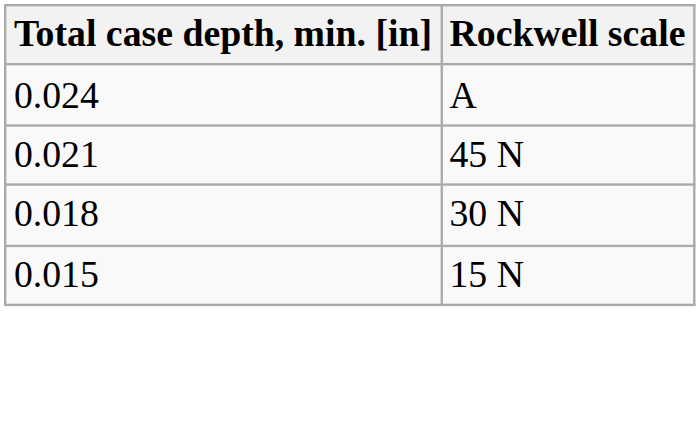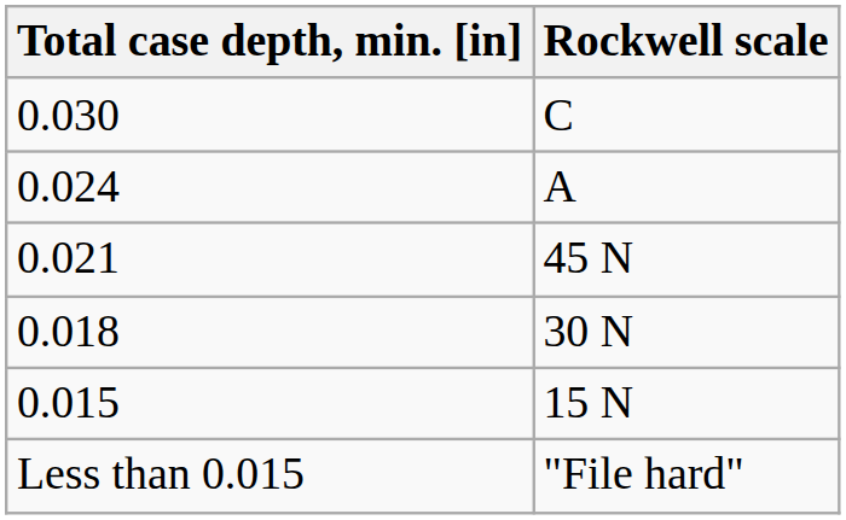 <table class="wikitable">
 <tr>
 <th>Total case depth, min. [in]</th>
 <th>Rockwell scale</th>
+</tr>
+<tr>
+<td>0.030</td>
+<td>C</td>
 </tr>
 <tr>
 <td>0.024</td>
 <td>A</td>
 </tr>
 <tr>
 <td>0.021</td>
 <td>45 N</td>
 </tr>
 <tr>
 <td>0.018</td>
 <td>30 N</td>
 </tr>
 <tr>
 <td>0.015</td>
 <td>15 N</td>
 </tr>
+<tr>
+<td>Less than 0.015</td>
+<td>"File hard"</td>
+</tr>
 </table>
